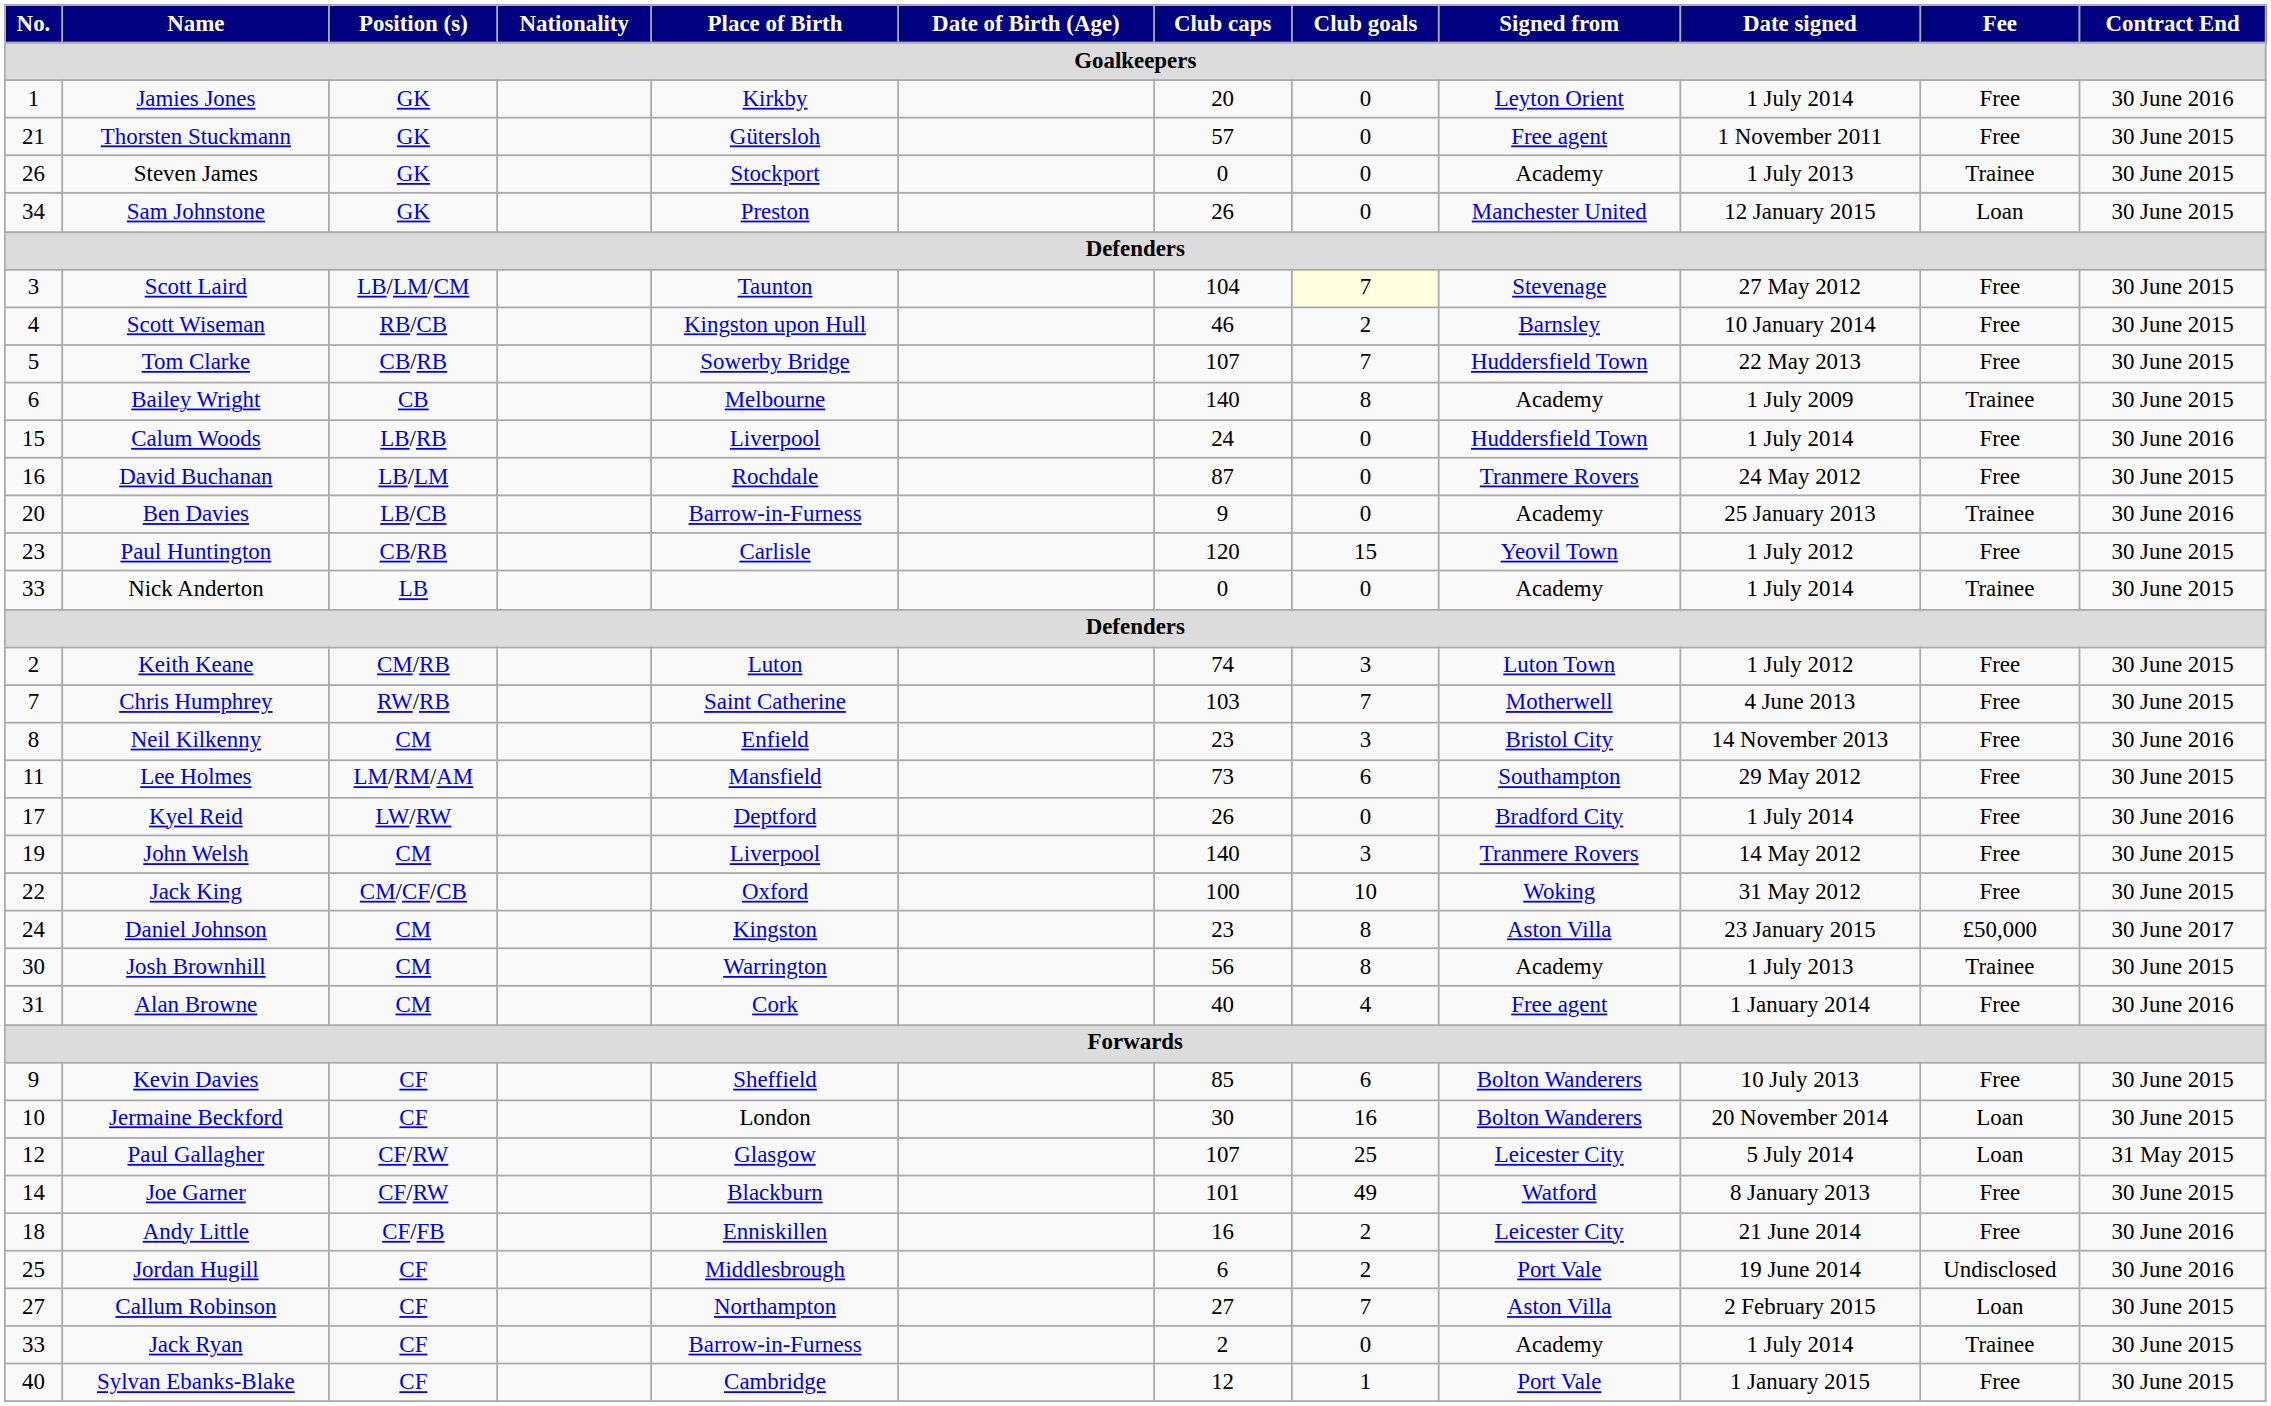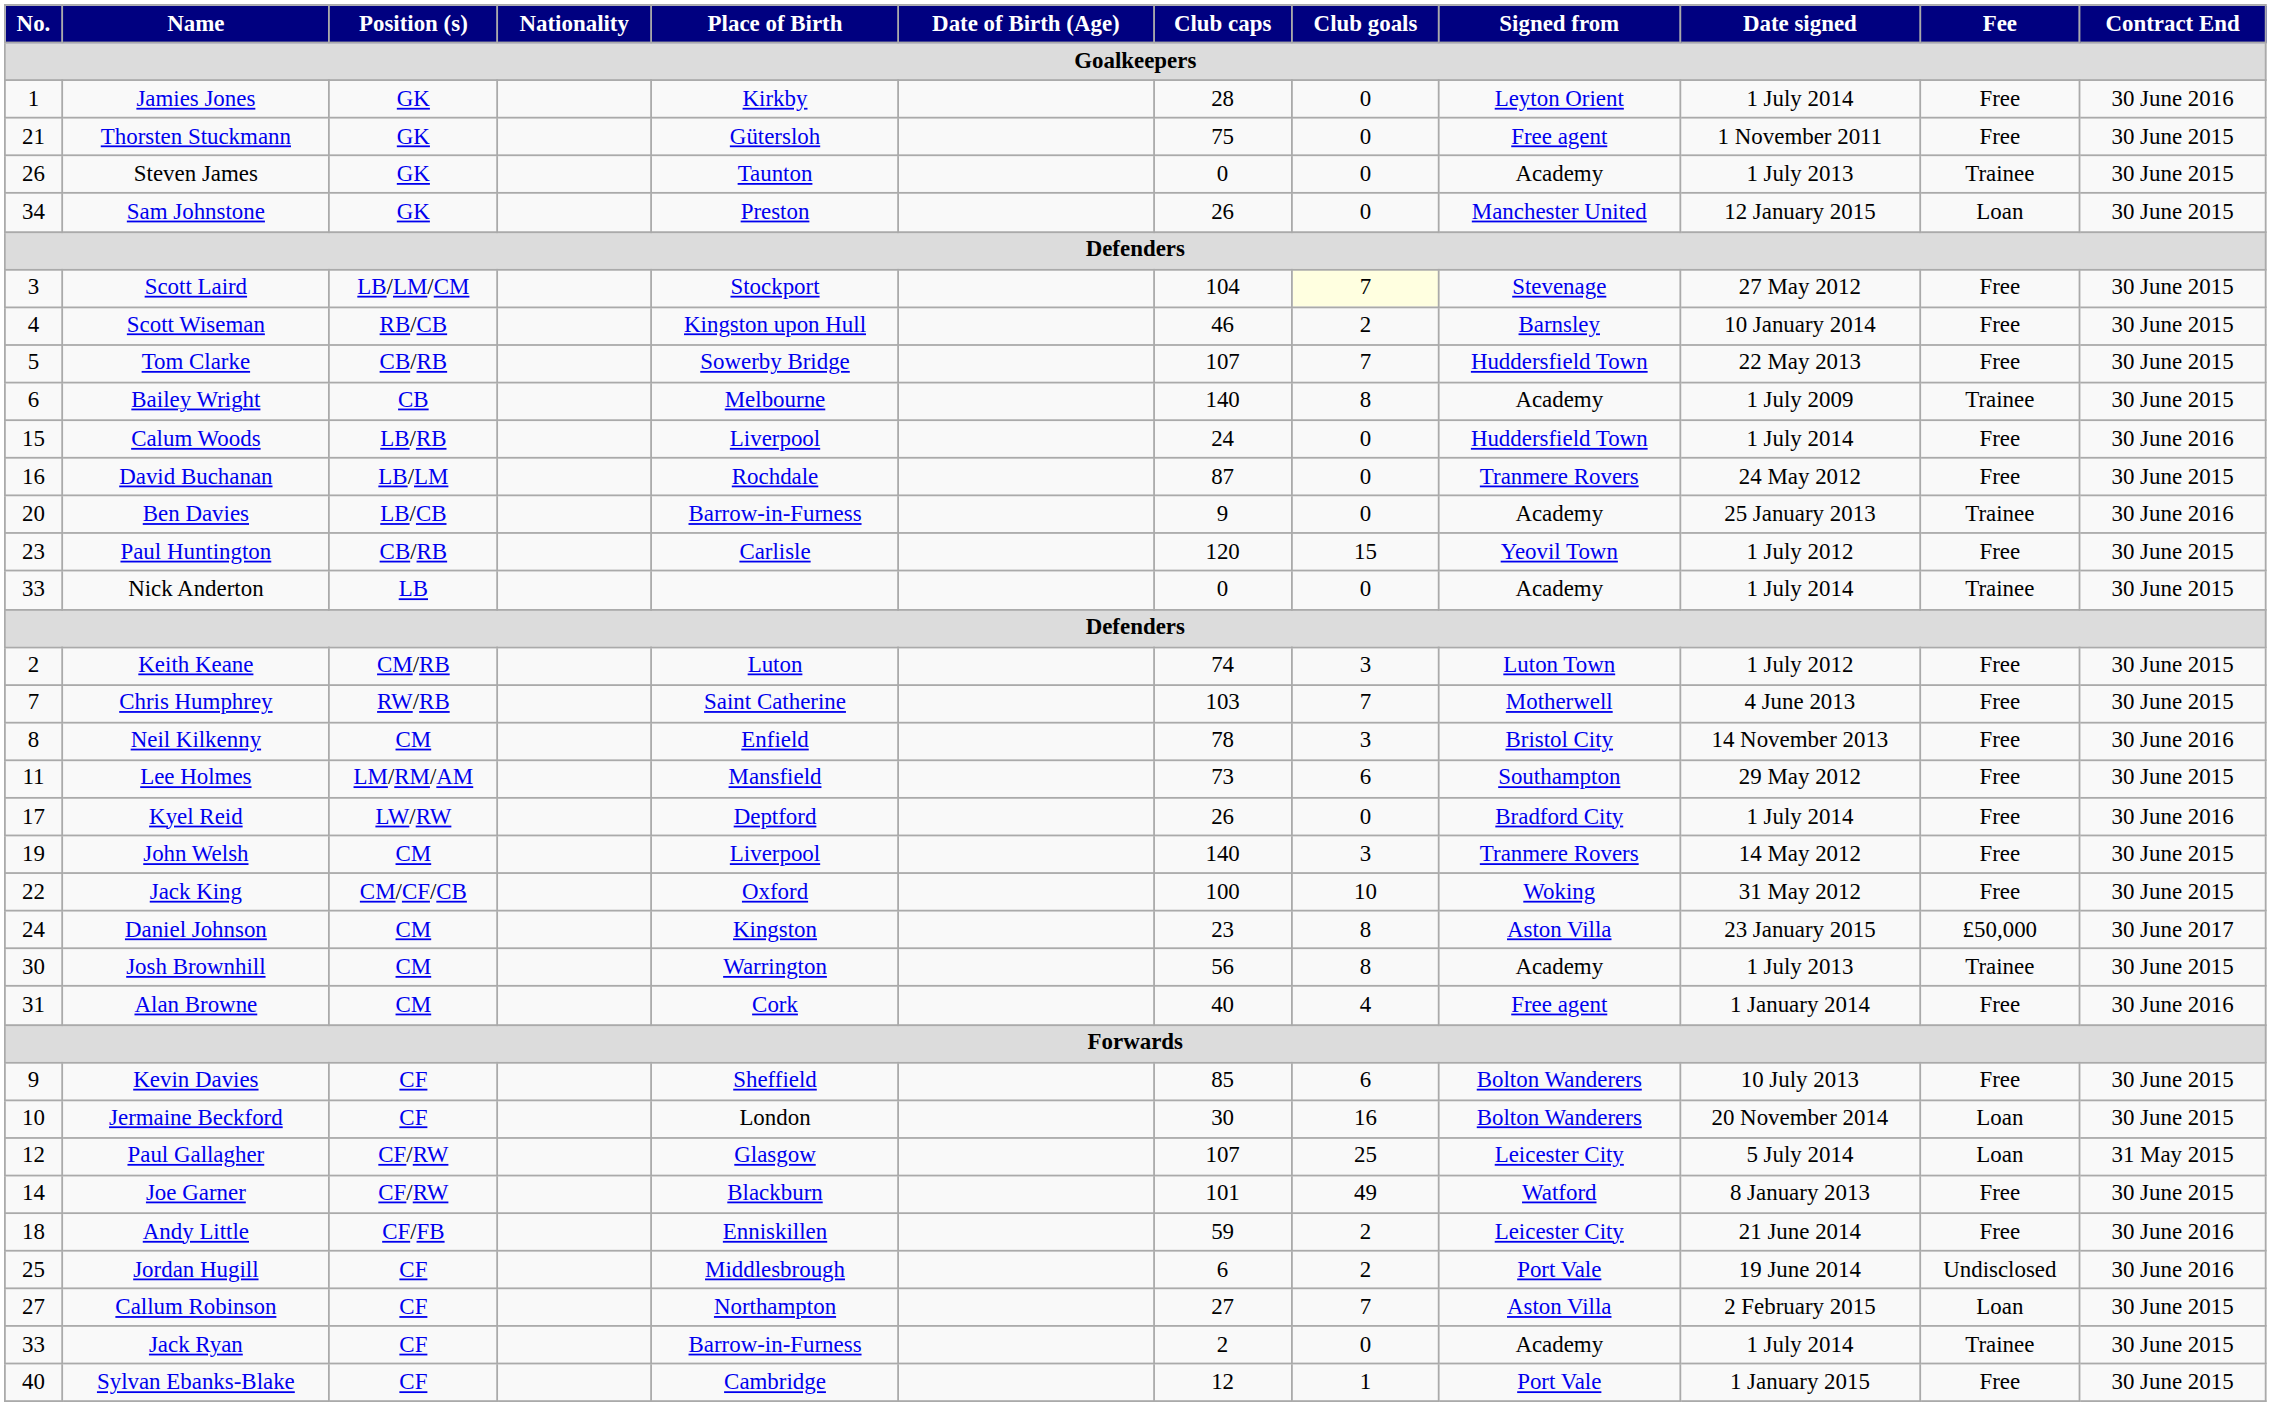 <table class="wikitable" style="text-align:center; font-size:80%; width:100%;">
 <tr>
 <th style="background:navy; color:white;">No.</th>
 <th style="background:navy; color:white;">Name</th>
 <th style="background:navy; color:white;">Position (s)</th>
 <th style="background:navy; color:white;">Nationality</th>
 <th style="background:navy; color:white;">Place of Birth</th>
 <th style="background:navy; color:white;">Date of Birth (Age)</th>
 <th style="background:navy; color:white;">Club caps</th>
 <th style="background:navy; color:white;">Club goals</th>
 <th style="background:navy; color:white;">Signed from</th>
 <th style="background:navy; color:white;">Date signed</th>
 <th style="background:navy; color:white;">Fee</th>
 <th style="background:navy; color:white;">Contract End</th>
 </tr>
 <tr>
 <th colspan="14" style="background:#dcdcdc;">Goalkeepers</th>
 </tr>
 <tr>
 <td>1</td>
 <td><a href='#'>Jamies Jones</a></td>
 <td><a href='#'>GK</a></td>
 <td></td>
 <td><a href='#'>Kirkby</a></td>
 <td></td>
-<td>20</td>
+<td>28</td>
 <td>0</td>
 <td><a href='#'>Leyton Orient</a></td>
 <td>1 July 2014</td>
 <td>Free</td>
 <td>30 June 2016</td>
 </tr>
 <tr>
 <td>21</td>
 <td><a href='#'>Thorsten Stuckmann</a></td>
 <td><a href='#'>GK</a></td>
 <td></td>
 <td><a href='#'>Gütersloh</a></td>
 <td></td>
-<td>57</td>
+<td>75</td>
 <td>0</td>
 <td><a href='#'>Free agent</a></td>
 <td>1 November 2011</td>
 <td>Free</td>
 <td>30 June 2015</td>
 </tr>
 <tr>
 <td>26</td>
 <td>Steven James</td>
 <td><a href='#'>GK</a></td>
 <td></td>
-<td><a href='#'>Stockport</a></td>
+<td><a href='#'>Taunton</a></td>
 <td></td>
 <td>0</td>
 <td>0</td>
 <td>Academy</td>
 <td>1 July 2013</td>
 <td>Trainee</td>
 <td>30 June 2015</td>
 </tr>
 <tr>
 <td>34</td>
 <td><a href='#'>Sam Johnstone</a></td>
 <td><a href='#'>GK</a></td>
 <td></td>
 <td><a href='#'>Preston</a></td>
 <td></td>
 <td>26</td>
 <td>0</td>
 <td><a href='#'>Manchester United</a></td>
 <td>12 January 2015</td>
 <td>Loan</td>
 <td>30 June 2015</td>
 </tr>
 <tr>
 <th colspan="14" style="background:#dcdcdc;">Defenders</th>
 </tr>
 <tr>
 <td>3</td>
 <td><a href='#'>Scott Laird</a></td>
 <td><a href='#'>LB</a>/<a href='#'>LM</a>/<a href='#'>CM</a></td>
 <td></td>
-<td><a href='#'>Taunton</a></td>
+<td><a href='#'>Stockport</a></td>
 <td></td>
 <td>104</td>
 <td style="background: lightyellow;">7</td>
 <td><a href='#'>Stevenage</a></td>
 <td>27 May 2012</td>
 <td>Free</td>
 <td>30 June 2015</td>
 </tr>
 <tr>
 <td>4</td>
 <td><a href='#'>Scott Wiseman</a></td>
 <td><a href='#'>RB</a>/<a href='#'>CB</a></td>
 <td></td>
 <td><a href='#'>Kingston upon Hull</a></td>
 <td></td>
 <td>46</td>
 <td>2</td>
 <td><a href='#'>Barnsley</a></td>
 <td>10 January 2014</td>
 <td>Free</td>
 <td>30 June 2015</td>
 </tr>
 <tr>
 <td>5</td>
 <td><a href='#'>Tom Clarke</a></td>
 <td><a href='#'>CB</a>/<a href='#'>RB</a></td>
 <td></td>
 <td><a href='#'>Sowerby Bridge</a></td>
 <td></td>
 <td>107</td>
 <td>7</td>
 <td><a href='#'>Huddersfield Town</a></td>
 <td>22 May 2013</td>
 <td>Free</td>
 <td>30 June 2015</td>
 </tr>
 <tr>
 <td>6</td>
 <td><a href='#'>Bailey Wright</a></td>
 <td><a href='#'>CB</a></td>
 <td></td>
 <td><a href='#'>Melbourne</a></td>
 <td></td>
 <td>140</td>
 <td>8</td>
 <td>Academy</td>
 <td>1 July 2009</td>
 <td>Trainee</td>
 <td>30 June 2015</td>
 </tr>
 <tr>
 <td>15</td>
 <td><a href='#'>Calum Woods</a></td>
 <td><a href='#'>LB</a>/<a href='#'>RB</a></td>
 <td></td>
 <td><a href='#'>Liverpool</a></td>
 <td></td>
 <td>24</td>
 <td>0</td>
 <td><a href='#'>Huddersfield Town</a></td>
 <td>1 July 2014</td>
 <td>Free</td>
 <td>30 June 2016</td>
 </tr>
 <tr>
 <td>16</td>
 <td><a href='#'>David Buchanan</a></td>
 <td><a href='#'>LB</a>/<a href='#'>LM</a></td>
 <td></td>
 <td><a href='#'>Rochdale</a></td>
 <td></td>
 <td>87</td>
 <td>0</td>
 <td><a href='#'>Tranmere Rovers</a></td>
 <td>24 May 2012</td>
 <td>Free</td>
 <td>30 June 2015</td>
 </tr>
 <tr>
 <td>20</td>
 <td><a href='#'>Ben Davies</a></td>
 <td><a href='#'>LB</a>/<a href='#'>CB</a></td>
 <td></td>
 <td><a href='#'>Barrow-in-Furness</a></td>
 <td></td>
 <td>9</td>
 <td>0</td>
 <td>Academy</td>
 <td>25 January 2013</td>
 <td>Trainee</td>
 <td>30 June 2016</td>
 </tr>
 <tr>
 <td>23</td>
 <td><a href='#'>Paul Huntington</a></td>
 <td><a href='#'>CB</a>/<a href='#'>RB</a></td>
 <td></td>
 <td><a href='#'>Carlisle</a></td>
 <td></td>
 <td>120</td>
 <td>15</td>
 <td><a href='#'>Yeovil Town</a></td>
 <td>1 July 2012</td>
 <td>Free</td>
 <td>30 June 2015</td>
 </tr>
 <tr>
 <td>33</td>
 <td>Nick Anderton</td>
 <td><a href='#'>LB</a></td>
 <td></td>
 <td></td>
 <td></td>
 <td>0</td>
 <td>0</td>
 <td>Academy</td>
 <td>1 July 2014</td>
 <td>Trainee</td>
 <td>30 June 2015</td>
 </tr>
 <tr>
 <th colspan="14" style="background:#dcdcdc;">Defenders</th>
 </tr>
 <tr>
 <td>2</td>
 <td><a href='#'>Keith Keane</a></td>
 <td><a href='#'>CM</a>/<a href='#'>RB</a></td>
 <td></td>
 <td><a href='#'>Luton</a></td>
 <td></td>
 <td>74</td>
 <td>3</td>
 <td><a href='#'>Luton Town</a></td>
 <td>1 July 2012</td>
 <td>Free</td>
 <td>30 June 2015</td>
 </tr>
 <tr>
 <td>7</td>
 <td><a href='#'>Chris Humphrey</a></td>
 <td><a href='#'>RW</a>/<a href='#'>RB</a></td>
 <td></td>
 <td><a href='#'>Saint Catherine</a></td>
 <td></td>
 <td>103</td>
 <td>7</td>
 <td><a href='#'>Motherwell</a></td>
 <td>4 June 2013</td>
 <td>Free</td>
 <td>30 June 2015</td>
 </tr>
 <tr>
 <td>8</td>
 <td><a href='#'>Neil Kilkenny</a></td>
 <td><a href='#'>CM</a></td>
 <td></td>
 <td><a href='#'>Enfield</a></td>
 <td></td>
-<td>23</td>
+<td>78</td>
 <td>3</td>
 <td><a href='#'>Bristol City</a></td>
 <td>14 November 2013</td>
 <td>Free</td>
 <td>30 June 2016</td>
 </tr>
 <tr>
 <td>11</td>
 <td><a href='#'>Lee Holmes</a></td>
 <td><a href='#'>LM</a>/<a href='#'>RM</a>/<a href='#'>AM</a></td>
 <td></td>
 <td><a href='#'>Mansfield</a></td>
 <td></td>
 <td>73</td>
 <td>6</td>
 <td><a href='#'>Southampton</a></td>
 <td>29 May 2012</td>
 <td>Free</td>
 <td>30 June 2015</td>
 </tr>
 <tr>
 <td>17</td>
 <td><a href='#'>Kyel Reid</a></td>
 <td><a href='#'>LW</a>/<a href='#'>RW</a></td>
 <td></td>
 <td><a href='#'>Deptford</a></td>
 <td></td>
 <td>26</td>
 <td>0</td>
 <td><a href='#'>Bradford City</a></td>
 <td>1 July 2014</td>
 <td>Free</td>
 <td>30 June 2016</td>
 </tr>
 <tr>
 <td>19</td>
 <td><a href='#'>John Welsh</a></td>
 <td><a href='#'>CM</a></td>
 <td></td>
 <td><a href='#'>Liverpool</a></td>
 <td></td>
 <td>140</td>
 <td>3</td>
 <td><a href='#'>Tranmere Rovers</a></td>
 <td>14 May 2012</td>
 <td>Free</td>
 <td>30 June 2015</td>
 </tr>
 <tr>
 <td>22</td>
 <td><a href='#'>Jack King</a></td>
 <td><a href='#'>CM</a>/<a href='#'>CF</a>/<a href='#'>CB</a></td>
 <td></td>
 <td><a href='#'>Oxford</a></td>
 <td></td>
 <td>100</td>
 <td>10</td>
 <td><a href='#'>Woking</a></td>
 <td>31 May 2012</td>
 <td>Free</td>
 <td>30 June 2015</td>
 </tr>
 <tr>
 <td>24</td>
 <td><a href='#'>Daniel Johnson</a></td>
 <td><a href='#'>CM</a></td>
 <td></td>
 <td><a href='#'>Kingston</a></td>
 <td></td>
 <td>23</td>
 <td>8</td>
 <td><a href='#'>Aston Villa</a></td>
 <td>23 January 2015</td>
 <td>£50,000</td>
 <td>30 June 2017</td>
 </tr>
 <tr>
 <td>30</td>
 <td><a href='#'>Josh Brownhill</a></td>
 <td><a href='#'>CM</a></td>
 <td></td>
 <td><a href='#'>Warrington</a></td>
 <td></td>
 <td>56</td>
 <td>8</td>
 <td>Academy</td>
 <td>1 July 2013</td>
 <td>Trainee</td>
 <td>30 June 2015</td>
 </tr>
 <tr>
 <td>31</td>
 <td><a href='#'>Alan Browne</a></td>
 <td><a href='#'>CM</a></td>
 <td></td>
 <td><a href='#'>Cork</a></td>
 <td></td>
 <td>40</td>
 <td>4</td>
 <td><a href='#'>Free agent</a></td>
 <td>1 January 2014</td>
 <td>Free</td>
 <td>30 June 2016</td>
 </tr>
 <tr>
 <th colspan="14" style="background:#dcdcdc;">Forwards</th>
 </tr>
 <tr>
 <td>9</td>
 <td><a href='#'>Kevin Davies</a></td>
 <td><a href='#'>CF</a></td>
 <td></td>
 <td><a href='#'>Sheffield</a></td>
 <td></td>
 <td>85</td>
 <td>6</td>
 <td><a href='#'>Bolton Wanderers</a></td>
 <td>10 July 2013</td>
 <td>Free</td>
 <td>30 June 2015</td>
 </tr>
 <tr>
 <td>10</td>
 <td><a href='#'>Jermaine Beckford</a></td>
 <td><a href='#'>CF</a></td>
 <td></td>
 <td>London</td>
 <td></td>
 <td>30</td>
 <td>16</td>
 <td><a href='#'>Bolton Wanderers</a></td>
 <td>20 November 2014</td>
 <td>Loan</td>
 <td>30 June 2015</td>
 </tr>
 <tr>
 <td>12</td>
 <td><a href='#'>Paul Gallagher</a></td>
 <td><a href='#'>CF</a>/<a href='#'>RW</a></td>
 <td></td>
 <td><a href='#'>Glasgow</a></td>
 <td></td>
 <td>107</td>
 <td>25</td>
 <td><a href='#'>Leicester City</a></td>
 <td>5 July 2014</td>
 <td>Loan</td>
 <td>31 May 2015</td>
 </tr>
 <tr>
 <td>14</td>
 <td><a href='#'>Joe Garner</a></td>
 <td><a href='#'>CF</a>/<a href='#'>RW</a></td>
 <td></td>
 <td><a href='#'>Blackburn</a></td>
 <td></td>
 <td>101</td>
 <td>49</td>
 <td><a href='#'>Watford</a></td>
 <td>8 January 2013</td>
 <td>Free</td>
 <td>30 June 2015</td>
 </tr>
 <tr>
 <td>18</td>
 <td><a href='#'>Andy Little</a></td>
 <td><a href='#'>CF</a>/<a href='#'>FB</a></td>
 <td></td>
 <td><a href='#'>Enniskillen</a></td>
 <td></td>
-<td>16</td>
+<td>59</td>
 <td>2</td>
 <td><a href='#'>Leicester City</a></td>
 <td>21 June 2014</td>
 <td>Free</td>
 <td>30 June 2016</td>
 </tr>
 <tr>
 <td>25</td>
 <td><a href='#'>Jordan Hugill</a></td>
 <td><a href='#'>CF</a></td>
 <td></td>
 <td><a href='#'>Middlesbrough</a></td>
 <td></td>
 <td>6</td>
 <td>2</td>
 <td><a href='#'>Port Vale</a></td>
 <td>19 June 2014</td>
 <td>Undisclosed</td>
 <td>30 June 2016</td>
 </tr>
 <tr>
 <td>27</td>
 <td><a href='#'>Callum Robinson</a></td>
 <td><a href='#'>CF</a></td>
 <td></td>
 <td><a href='#'>Northampton</a></td>
 <td></td>
 <td>27</td>
 <td>7</td>
 <td><a href='#'>Aston Villa</a></td>
 <td>2 February 2015</td>
 <td>Loan</td>
 <td>30 June 2015</td>
 </tr>
 <tr>
 <td>33</td>
 <td><a href='#'>Jack Ryan</a></td>
 <td><a href='#'>CF</a></td>
 <td></td>
 <td><a href='#'>Barrow-in-Furness</a></td>
 <td></td>
 <td>2</td>
 <td>0</td>
 <td>Academy</td>
 <td>1 July 2014</td>
 <td>Trainee</td>
 <td>30 June 2015</td>
 </tr>
 <tr>
 <td>40</td>
 <td><a href='#'>Sylvan Ebanks-Blake</a></td>
 <td><a href='#'>CF</a></td>
 <td></td>
 <td><a href='#'>Cambridge</a></td>
 <td></td>
 <td>12</td>
 <td>1</td>
 <td><a href='#'>Port Vale</a></td>
 <td>1 January 2015</td>
 <td>Free</td>
 <td>30 June 2015</td>
 </tr>
 </table>
